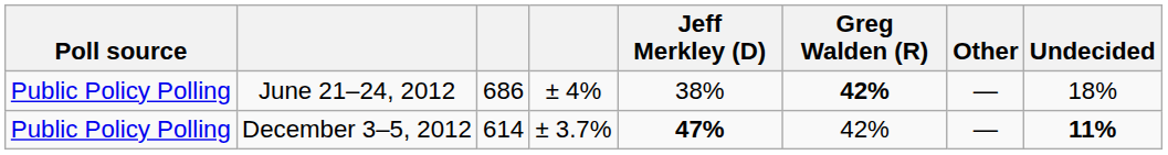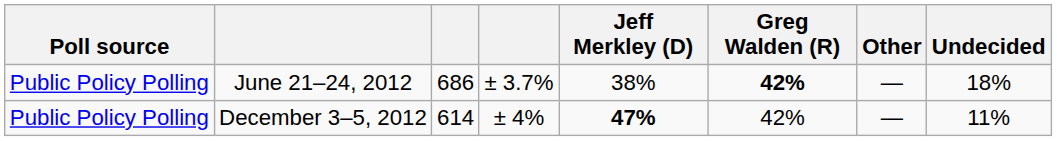 <table class="wikitable" style="text-align:center">
 <tr valign= bottom>
 <th>Poll source</th>
 <th></th>
 <th></th>
 <th></th>
 <th style="width:100px;">Jeff<br>Merkley (D)</th>
 <th style="width:100px;">Greg<br>Walden (R)</th>
 <th>Other</th>
 <th>Undecided</th>
 </tr>
 <tr>
 <td align=left><a href='#'>Public Policy Polling</a></td>
 <td>June 21–24, 2012</td>
 <td>686</td>
-<td>± 4%</td>
+<td>± 3.7%</td>
 <td>38%</td>
 <td><strong>42%</strong></td>
 <td>—</td>
 <td>18%</td>
 </tr>
 <tr>
 <td align=left><a href='#'>Public Policy Polling</a></td>
 <td>December 3–5, 2012</td>
 <td>614</td>
-<td>± 3.7%</td>
+<td>± 4%</td>
 <td><strong>47%</strong></td>
 <td>42%</td>
 <td>—</td>
-<td><strong>11%</strong></td>
+<td>11%</td>
 </tr>
 </table>
